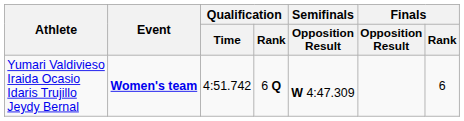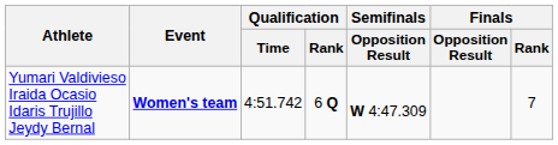 <table class=wikitable style="font-size:90%;">
 <tr>
 <th rowspan=2>Athlete</th>
 <th rowspan=2>Event</th>
 <th colspan=2>Qualification</th>
 <th>Semifinals</th>
 <th colspan=2>Finals</th>
 </tr>
 <tr style="font-size:95%">
 <th>Time</th>
 <th>Rank</th>
 <th>Opposition<br>Result</th>
 <th>Opposition<br>Result</th>
 <th>Rank</th>
 </tr>
 <tr align=center>
 <td align=left><a href='#'>Yumari Valdivieso</a><br><a href='#'>Iraida Ocasio</a><br><a href='#'>Idaris Trujillo</a><br><a href='#'>Jeydy Bernal</a></td>
 <td align=left><strong><a href='#'>Women's team</a></strong></td>
 <td>4:51.742</td>
 <td>6 <strong>Q</strong></td>
 <td><br><strong>W</strong> 4:47.309</td>
 <td></td>
-<td>6</td>
+<td>7</td>
 </tr>
 </table>
